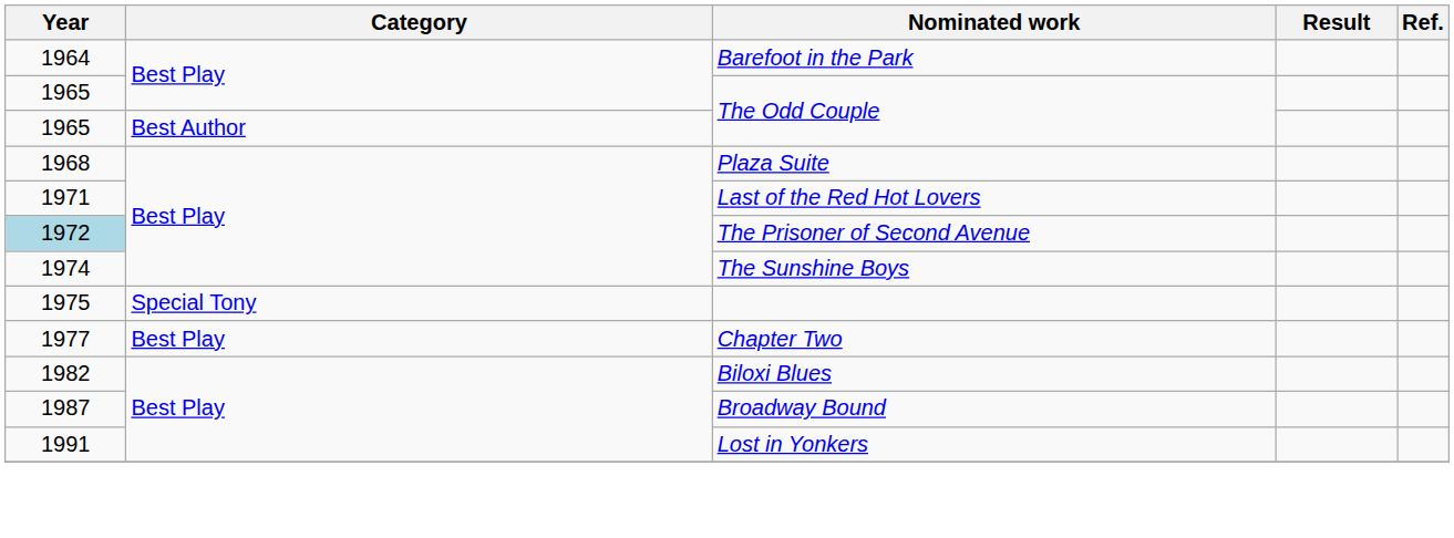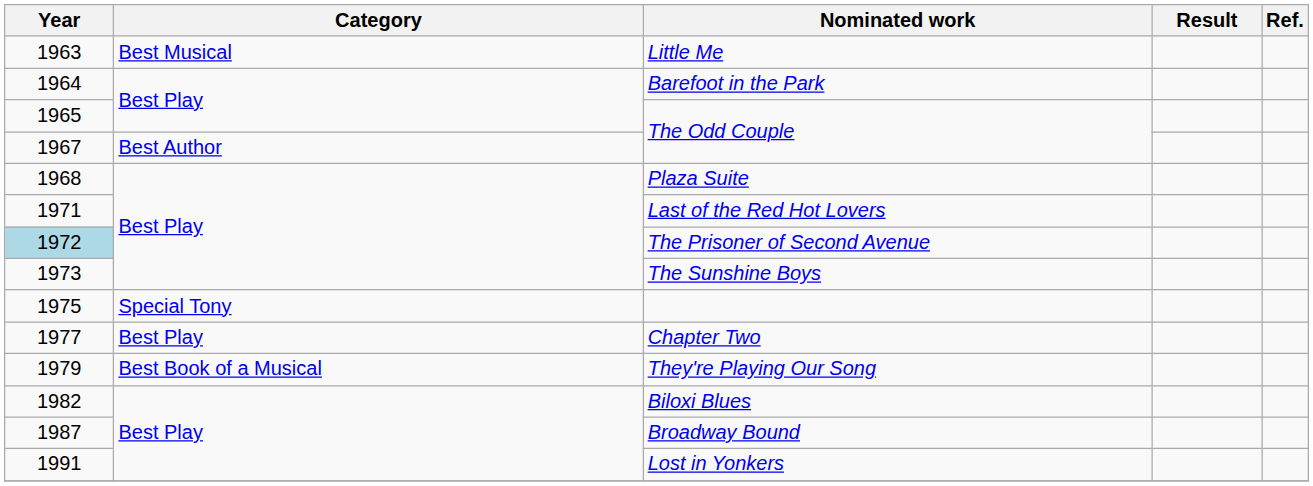 <table class=wikitable>
 <tr>
 <th scope="col" style="width:5em;">Year</th>
 <th scope="col" style="width:26em;">Category</th>
 <th scope="col" style="width:25em;">Nominated work</th>
 <th scope="col" style="width:5em;">Result</th>
 <th>Ref.</th>
+</tr>
+<tr>
+<td style="text-align:center;">1963</td>
+<td><a href='#'>Best Musical</a></td>
+<td><em><a href='#'>Little Me</a></em></td>
+<td></td>
+<td style="text-align:center;"></td>
 </tr>
 <tr>
 <td style="text-align:center;">1964</td>
 <td rowspan=2><a href='#'>Best Play</a></td>
 <td><em><a href='#'>Barefoot in the Park</a></em></td>
 <td></td>
 <td style="text-align:center;"></td>
 </tr>
 <tr>
 <td style="text-align:center;">1965</td>
 <td rowspan=2><em><a href='#'>The Odd Couple</a></em></td>
 <td></td>
 <td style="text-align:center;"></td>
 </tr>
 <tr>
-<td style="text-align:center;">1965</td>
+<td style="text-align:center;">1967</td>
 <td><a href='#'>Best Author</a></td>
 <td></td>
 <td style="text-align:center;"></td>
 </tr>
 <tr>
 <td style="text-align:center;">1968</td>
 <td rowspan=4><a href='#'>Best Play</a></td>
 <td><em><a href='#'>Plaza Suite</a></em></td>
 <td></td>
 <td style="text-align:center;"></td>
 </tr>
 <tr>
 <td style="text-align:center;">1971</td>
 <td><em><a href='#'>Last of the Red Hot Lovers</a></em></td>
 <td></td>
 <td style="text-align:center;"></td>
 </tr>
 <tr>
 <td style="background: lightblue; text-align:center;">1972</td>
 <td><em><a href='#'>The Prisoner of Second Avenue</a></em></td>
 <td></td>
 <td style="text-align:center;"></td>
 </tr>
 <tr>
-<td style="text-align:center;">1974</td>
+<td style="text-align:center;">1973</td>
 <td><em><a href='#'>The Sunshine Boys</a></em></td>
 <td></td>
 <td style="text-align:center;"></td>
 </tr>
 <tr>
 <td style="text-align:center;">1975</td>
 <td><a href='#'>Special Tony</a></td>
 <td></td>
 <td></td>
 <td style="text-align:center;"></td>
 </tr>
 <tr>
 <td style="text-align:center;">1977</td>
 <td><a href='#'>Best Play</a></td>
 <td><em><a href='#'>Chapter Two</a></em></td>
+<td></td>
+<td style="text-align:center;"></td>
+</tr>
+<tr>
+<td style="text-align:center;">1979</td>
+<td><a href='#'>Best Book of a Musical</a></td>
+<td><em><a href='#'>They're Playing Our Song</a></em></td>
 <td></td>
 <td style="text-align:center;"></td>
 </tr>
 <tr>
 <td style="text-align:center;">1982</td>
 <td rowspan=3><a href='#'>Best Play</a></td>
 <td><em><a href='#'>Biloxi Blues</a></em></td>
 <td></td>
 <td style="text-align:center;"></td>
 </tr>
 <tr>
 <td style="text-align:center;">1987</td>
 <td><em><a href='#'>Broadway Bound</a></em></td>
 <td></td>
 <td style="text-align:center;"></td>
 </tr>
 <tr>
 <td style="text-align:center;">1991</td>
 <td><em><a href='#'>Lost in Yonkers</a></em></td>
 <td></td>
 <td style="text-align:center;"></td>
 </tr>
 <tr>
 </tr>
 </table>
